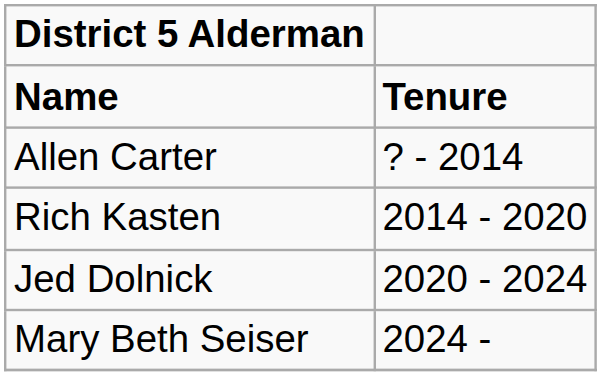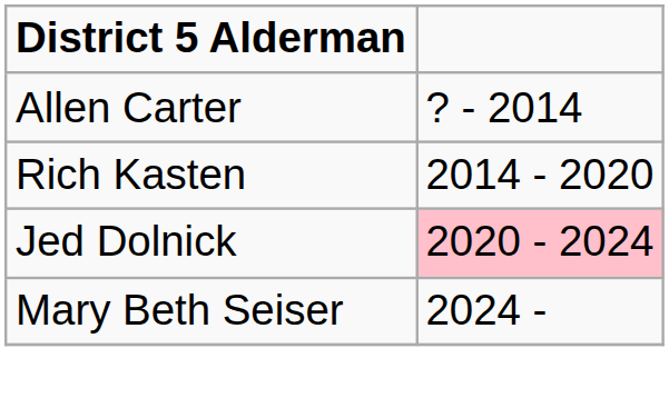 <table role="presentation" class="wikitable mw-collapsible mw-collapsed">
 <tr>
 <td><strong>District 5 Alderman</strong></td>
-</tr>
-<tr>
-<td><strong>Name</strong></td>
-<td><strong>Tenure</strong></td>
 </tr>
 <tr>
 <td>Allen Carter</td>
 <td>? - 2014</td>
 </tr>
 <tr>
 <td>Rich Kasten</td>
 <td>2014 - 2020</td>
 </tr>
 <tr>
 <td>Jed Dolnick</td>
-<td>2020 - 2024</td>
+<td style="background: pink;">2020 - 2024</td>
 </tr>
 <tr>
 <td>Mary Beth Seiser</td>
 <td>2024 -</td>
 </tr>
 <tr>
 </tr>
 </table>
